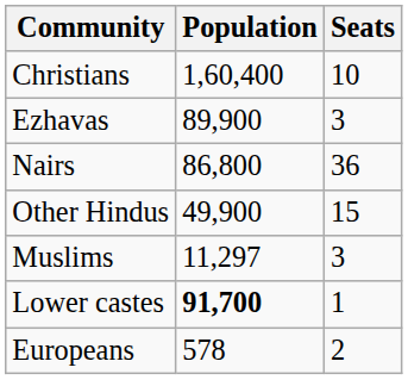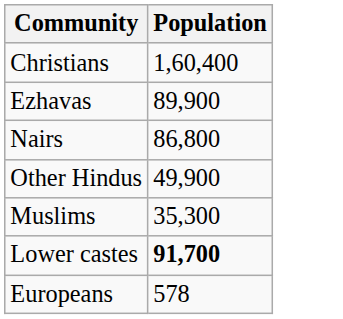 <table class="wikitable">
 <tr>
 <th>Community</th>
 <th>Population</th>
-<th>Seats</th>
 </tr>
 <tr>
 <td>Christians</td>
 <td>1,60,400</td>
-<td>10</td>
 </tr>
 <tr>
 <td>Ezhavas</td>
 <td>89,900</td>
-<td>3</td>
 </tr>
 <tr>
 <td>Nairs</td>
 <td>86,800</td>
-<td>36</td>
 </tr>
 <tr>
 <td>Other Hindus</td>
 <td>49,900</td>
-<td>15</td>
 </tr>
 <tr>
 <td>Muslims</td>
-<td>11,297</td>
-<td>3</td>
+<td>35,300</td>
 </tr>
 <tr>
 <td>Lower castes</td>
 <td><strong>91,700</strong></td>
-<td>1</td>
 </tr>
 <tr>
 <td>Europeans</td>
 <td>578</td>
-<td>2</td>
 </tr>
 </table>
